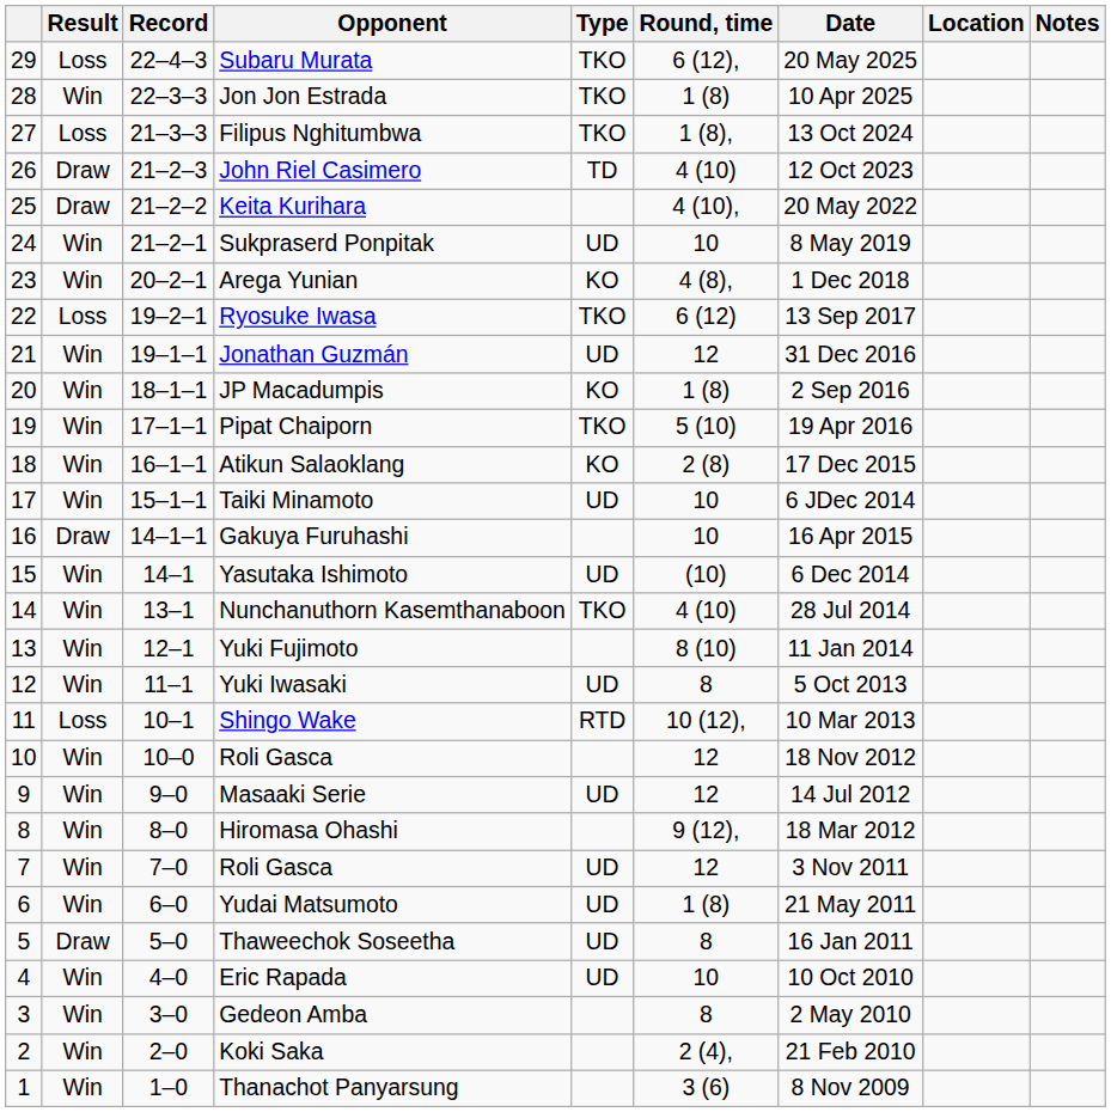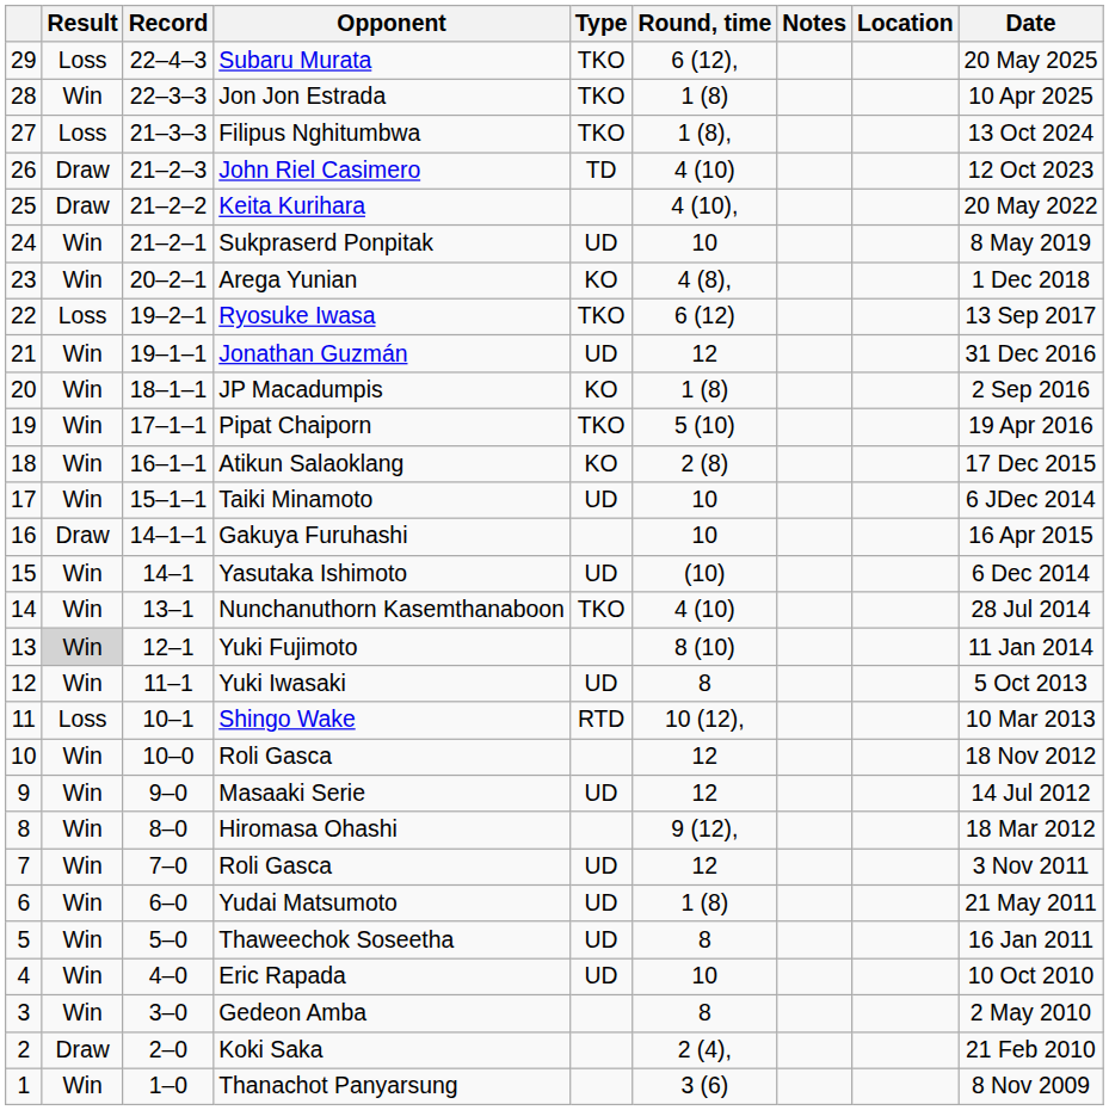 <table class="wikitable" style="text-align:center">
 <tr>
 <th></th>
 <th>Result</th>
 <th>Record</th>
 <th>Opponent</th>
 <th>Type</th>
 <th>Round, time</th>
+<th>Notes</th>
+<th>Location</th>
 <th>Date</th>
-<th>Location</th>
-<th>Notes</th>
 </tr>
 <tr>
 <td>29</td>
 <td>Loss</td>
 <td>22–4–3</td>
 <td align="left"><a href='#'>Subaru Murata</a></td>
 <td>TKO</td>
 <td>6 (12), </td>
-<td>20 May 2025</td>
 <td align=left></td>
 <td align=left></td>
+<td>20 May 2025</td>
 </tr>
 <tr>
 <td>28</td>
 <td>Win</td>
 <td>22–3–3</td>
 <td align="left">Jon Jon Estrada</td>
 <td>TKO</td>
 <td>1 (8)</td>
-<td>10 Apr 2025</td>
 <td align="left"></td>
 <td align="left"></td>
+<td>10 Apr 2025</td>
 </tr>
 <tr>
 <td>27</td>
 <td>Loss</td>
 <td>21–3–3</td>
 <td align=left>Filipus Nghitumbwa</td>
 <td>TKO</td>
 <td>1 (8), </td>
-<td>13 Oct 2024</td>
 <td align=left></td>
 <td align=left></td>
+<td>13 Oct 2024</td>
 </tr>
 <tr>
 <td>26</td>
 <td>Draw</td>
 <td>21–2–3</td>
 <td align=left><a href='#'>John Riel Casimero</a></td>
 <td>TD</td>
 <td>4 (10)</td>
-<td>12 Oct 2023</td>
 <td align=left></td>
 <td align=left></td>
+<td>12 Oct 2023</td>
 </tr>
 <tr>
 <td>25</td>
 <td>Draw</td>
 <td>21–2–2</td>
 <td style="text-align:left;"><a href='#'>Keita Kurihara</a></td>
 <td></td>
 <td>4 (10), </td>
+<td style="text-align:left;"></td>
+<td align=left></td>
 <td>20 May 2022</td>
-<td align=left></td>
-<td style="text-align:left;"></td>
 </tr>
 <tr>
 <td>24</td>
 <td>Win</td>
 <td>21–2–1</td>
 <td style="text-align:left;">Sukpraserd Ponpitak</td>
 <td>UD</td>
 <td>10</td>
-<td>8 May 2019</td>
 <td align=left></td>
 <td align=left></td>
+<td>8 May 2019</td>
 </tr>
 <tr>
 <td>23</td>
 <td>Win</td>
 <td>20–2–1</td>
 <td style="text-align:left;">Arega Yunian</td>
 <td>KO</td>
 <td>4 (8), </td>
-<td>1 Dec 2018</td>
 <td align=left></td>
 <td align=left></td>
+<td>1 Dec 2018</td>
 </tr>
 <tr>
 <td>22</td>
 <td>Loss</td>
 <td>19–2–1</td>
 <td align=left><a href='#'>Ryosuke Iwasa</a></td>
 <td>TKO</td>
 <td>6 (12)</td>
-<td>13 Sep 2017</td>
 <td align=left></td>
 <td align=left></td>
+<td>13 Sep 2017</td>
 </tr>
 <tr>
 <td>21</td>
 <td>Win</td>
 <td>19–1–1</td>
 <td align=left><a href='#'>Jonathan Guzmán</a></td>
 <td>UD</td>
 <td>12</td>
-<td>31 Dec 2016</td>
 <td align=left></td>
 <td align=left></td>
+<td>31 Dec 2016</td>
 </tr>
 <tr>
 <td>20</td>
 <td>Win</td>
 <td>18–1–1</td>
 <td align=left>JP Macadumpis</td>
 <td>KO</td>
 <td>1 (8)</td>
-<td>2 Sep 2016</td>
 <td align=left></td>
 <td align=left></td>
+<td>2 Sep 2016</td>
 </tr>
 <tr>
 <td>19</td>
 <td>Win</td>
 <td>17–1–1</td>
 <td align=left>Pipat Chaiporn</td>
 <td>TKO</td>
 <td>5 (10)</td>
-<td>19 Apr 2016</td>
 <td align=left></td>
 <td align=left></td>
+<td>19 Apr 2016</td>
 </tr>
 <tr>
 <td>18</td>
 <td>Win</td>
 <td>16–1–1</td>
 <td align=left>Atikun Salaoklang</td>
 <td>KO</td>
 <td>2 (8)</td>
-<td>17 Dec 2015</td>
 <td align=left></td>
 <td align=left></td>
+<td>17 Dec 2015</td>
 </tr>
 <tr>
 <td>17</td>
 <td>Win</td>
 <td>15–1–1</td>
 <td align=left>Taiki Minamoto</td>
 <td>UD</td>
 <td>10</td>
-<td>6 JDec 2014</td>
 <td align=left></td>
 <td align=left></td>
+<td>6 JDec 2014</td>
 </tr>
 <tr>
 <td>16</td>
 <td>Draw</td>
 <td>14–1–1</td>
 <td align=left>Gakuya Furuhashi</td>
 <td></td>
 <td>10</td>
-<td>16 Apr 2015</td>
 <td align=left></td>
 <td align=left></td>
+<td>16 Apr 2015</td>
 </tr>
 <tr>
 <td>15</td>
 <td>Win</td>
 <td>14–1</td>
 <td align=left>Yasutaka Ishimoto</td>
 <td>UD</td>
 <td>(10)</td>
-<td>6 Dec 2014</td>
 <td align=left></td>
 <td align=left></td>
+<td>6 Dec 2014</td>
 </tr>
 <tr>
 <td>14</td>
 <td>Win</td>
 <td>13–1</td>
 <td align=left>Nunchanuthorn Kasemthanaboon</td>
 <td>TKO</td>
 <td>4 (10)</td>
-<td>28 Jul 2014</td>
 <td align=left></td>
 <td align=left></td>
+<td>28 Jul 2014</td>
 </tr>
 <tr>
 <td>13</td>
-<td>Win</td>
+<td style="background: lightgrey;">Win</td>
 <td>12–1</td>
 <td align=left>Yuki Fujimoto</td>
 <td></td>
 <td>8 (10)</td>
-<td>11 Jan 2014</td>
 <td align=left></td>
 <td align=left></td>
+<td>11 Jan 2014</td>
 </tr>
 <tr>
 <td>12</td>
 <td>Win</td>
 <td>11–1</td>
 <td align=left>Yuki Iwasaki</td>
 <td>UD</td>
 <td>8</td>
-<td>5 Oct 2013</td>
 <td align=left></td>
 <td align=left></td>
+<td>5 Oct 2013</td>
 </tr>
 <tr>
 <td>11</td>
 <td>Loss</td>
 <td>10–1</td>
 <td align=left><a href='#'>Shingo Wake</a></td>
 <td>RTD</td>
 <td>10 (12), </td>
-<td>10 Mar 2013</td>
 <td align=left></td>
 <td align=left></td>
+<td>10 Mar 2013</td>
 </tr>
 <tr>
 <td>10</td>
 <td>Win</td>
 <td>10–0</td>
 <td align=left>Roli Gasca</td>
 <td></td>
 <td>12</td>
-<td>18 Nov 2012</td>
 <td align=left></td>
 <td align=left></td>
+<td>18 Nov 2012</td>
 </tr>
 <tr>
 <td>9</td>
 <td>Win</td>
 <td>9–0</td>
 <td align=left>Masaaki Serie</td>
 <td>UD</td>
 <td>12</td>
-<td>14 Jul 2012</td>
 <td align=left></td>
 <td align=left></td>
+<td>14 Jul 2012</td>
 </tr>
 <tr>
 <td>8</td>
 <td>Win</td>
 <td>8–0</td>
 <td align=left>Hiromasa Ohashi</td>
 <td></td>
 <td>9 (12), </td>
-<td>18 Mar 2012</td>
 <td align=left></td>
 <td align=left></td>
+<td>18 Mar 2012</td>
 </tr>
 <tr>
 <td>7</td>
 <td>Win</td>
 <td>7–0</td>
 <td align=left>Roli Gasca</td>
 <td>UD</td>
 <td>12</td>
-<td>3 Nov 2011</td>
 <td align=left></td>
 <td align=left></td>
+<td>3 Nov 2011</td>
 </tr>
 <tr>
 <td>6</td>
 <td>Win</td>
 <td>6–0</td>
 <td align=left>Yudai Matsumoto</td>
 <td>UD</td>
 <td>1 (8)</td>
-<td>21 May 2011</td>
 <td align=left></td>
 <td align=left></td>
+<td>21 May 2011</td>
 </tr>
 <tr>
 <td>5</td>
-<td>Draw</td>
+<td>Win</td>
 <td>5–0</td>
 <td align=left>Thaweechok Soseetha</td>
 <td>UD</td>
 <td>8</td>
-<td>16 Jan 2011</td>
 <td align=left></td>
 <td align=left></td>
+<td>16 Jan 2011</td>
 </tr>
 <tr>
 <td>4</td>
 <td>Win</td>
 <td>4–0</td>
 <td align=left>Eric Rapada</td>
 <td>UD</td>
 <td>10</td>
-<td>10 Oct 2010</td>
 <td align=left></td>
 <td align=left></td>
+<td>10 Oct 2010</td>
 </tr>
 <tr>
 <td>3</td>
 <td>Win</td>
 <td>3–0</td>
 <td align=left>Gedeon Amba</td>
 <td></td>
 <td>8</td>
-<td>2 May 2010</td>
 <td align=left></td>
 <td align=left></td>
+<td>2 May 2010</td>
 </tr>
 <tr>
 <td>2</td>
-<td>Win</td>
+<td>Draw</td>
 <td>2–0</td>
 <td align=left>Koki Saka</td>
 <td></td>
 <td>2 (4), </td>
-<td>21 Feb 2010</td>
 <td align=left></td>
 <td align=left></td>
+<td>21 Feb 2010</td>
 </tr>
 <tr>
 <td>1</td>
 <td>Win</td>
 <td>1–0</td>
 <td align=left>Thanachot Panyarsung</td>
 <td></td>
 <td>3 (6)</td>
-<td>8 Nov 2009</td>
 <td align=left></td>
 <td align=left></td>
+<td>8 Nov 2009</td>
 </tr>
 </table>
